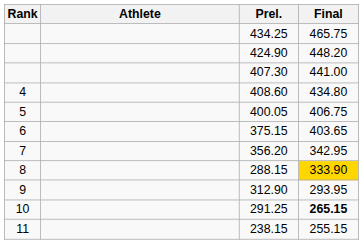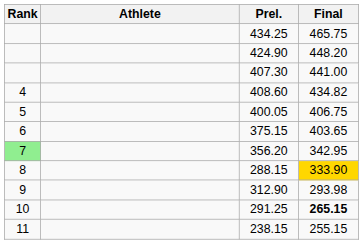 <table class=wikitable style="text-align:center">
 <tr>
 <th width=40>Rank</th>
 <th width=250>Athlete</th>
 <th width=70>Prel.</th>
 <th width=70>Final</th>
 </tr>
 <tr>
 <td></td>
 <td align=left></td>
 <td>434.25</td>
 <td>465.75</td>
 </tr>
 <tr>
 <td></td>
 <td align=left></td>
 <td>424.90</td>
 <td>448.20</td>
 </tr>
 <tr>
 <td></td>
 <td align=left></td>
 <td>407.30</td>
 <td>441.00</td>
 </tr>
 <tr>
 <td>4</td>
 <td align=left></td>
 <td>408.60</td>
-<td>434.80</td>
+<td>434.82</td>
 </tr>
 <tr>
 <td>5</td>
 <td align=left></td>
 <td>400.05</td>
 <td>406.75</td>
 </tr>
 <tr>
 <td>6</td>
 <td align=left></td>
 <td>375.15</td>
 <td>403.65</td>
 </tr>
 <tr>
-<td>7</td>
+<td style="background: lightgreen;">7</td>
 <td align=left></td>
 <td>356.20</td>
 <td>342.95</td>
 </tr>
 <tr>
 <td>8</td>
 <td align=left></td>
 <td>288.15</td>
 <td style="background: gold;">333.90</td>
 </tr>
 <tr>
 <td>9</td>
 <td align=left></td>
 <td>312.90</td>
-<td>293.95</td>
+<td>293.98</td>
 </tr>
 <tr>
 <td>10</td>
 <td align=left></td>
 <td>291.25</td>
 <td><strong>265.15</strong></td>
 </tr>
 <tr>
 <td>11</td>
 <td align=left></td>
 <td>238.15</td>
 <td>255.15</td>
 </tr>
 </table>
